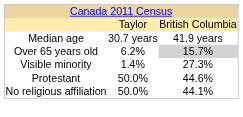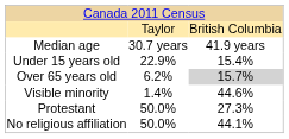 <table cellpadding="1" border="0" style="float: center; margin: 0em 1em 1em 0em; border: 1px #bbbbbb solid; border-collapse: collapse; font-size: 90%;">
 <tr style="text-align:center;background-color:#EDD5A3">
 <td colspan="3"><a href='#'>Canada 2011 Census</a></td>
 </tr>
 <tr style="text-align:center;background-color:#ffebad;">
 <td></td>
 <td>Taylor</td>
 <td>British Columbia</td>
 </tr>
 <tr style="text-align:center;">
 <td>Median age</td>
 <td>30.7 years</td>
 <td>41.9 years</td>
 </tr>
 <tr style="text-align:center;">
+<td>Under 15 years old</td>
+<td>22.9%</td>
+<td>15.4%</td>
+</tr>
+<tr style="text-align:center;">
 <td>Over 65 years old</td>
 <td>6.2%</td>
 <td style="background: lightgrey;">15.7%</td>
 </tr>
 <tr style="text-align:center;">
 <td>Visible minority</td>
 <td>1.4%</td>
-<td>27.3%</td>
+<td>44.6%</td>
 </tr>
 <tr style="text-align:center;">
 <td>Protestant</td>
 <td>50.0%</td>
-<td>44.6%</td>
+<td>27.3%</td>
 </tr>
 <tr style="text-align:center;">
 <td>No religious affiliation</td>
 <td>50.0%</td>
 <td>44.1%</td>
 </tr>
 </table>
